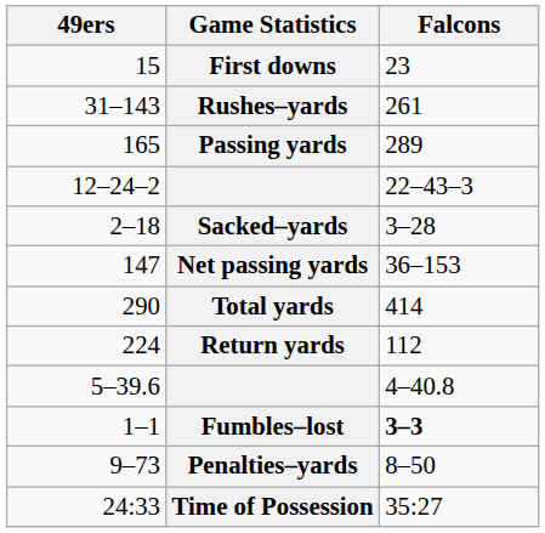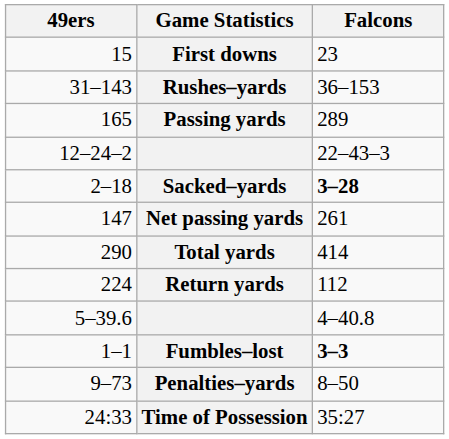 <table class="wikitable" style="margin: 1em auto 1em auto">
 <tr>
 <th style="width:30%;">49ers</th>
 <th style="width:40%;">Game Statistics</th>
 <th style="width:30%;">Falcons</th>
 </tr>
 <tr>
 <td style="text-align:right;">15</td>
 <th>First downs</th>
 <td>23</td>
 </tr>
 <tr>
 <td style="text-align:right;">31–143</td>
 <th>Rushes–yards</th>
-<td>261</td>
+<td>36–153</td>
 </tr>
 <tr>
 <td style="text-align:right;">165</td>
 <th>Passing yards</th>
 <td>289</td>
 </tr>
 <tr>
 <td style="text-align:right;">12–24–2</td>
 <th></th>
 <td>22–43–3</td>
 </tr>
 <tr>
 <td style="text-align:right;">2–18</td>
 <th>Sacked–yards</th>
-<td>3–28</td>
+<td><strong>3–28</strong></td>
 </tr>
 <tr>
 <td style="text-align:right;">147</td>
 <th>Net passing yards</th>
-<td>36–153</td>
+<td>261</td>
 </tr>
 <tr>
 <td style="text-align:right;">290</td>
 <th>Total yards</th>
 <td>414</td>
 </tr>
 <tr>
 <td style="text-align:right;">224</td>
 <th>Return yards</th>
 <td>112</td>
 </tr>
 <tr>
 <td style="text-align:right;">5–39.6</td>
 <th></th>
 <td>4–40.8</td>
 </tr>
 <tr>
 <td style="text-align:right;">1–1</td>
 <th>Fumbles–lost</th>
 <td><strong>3–3</strong></td>
 </tr>
 <tr>
 <td style="text-align:right;">9–73</td>
 <th>Penalties–yards</th>
 <td>8–50</td>
 </tr>
 <tr>
 <td style="text-align:right;">24:33</td>
 <th>Time of Possession</th>
 <td>35:27</td>
 </tr>
 </table>
